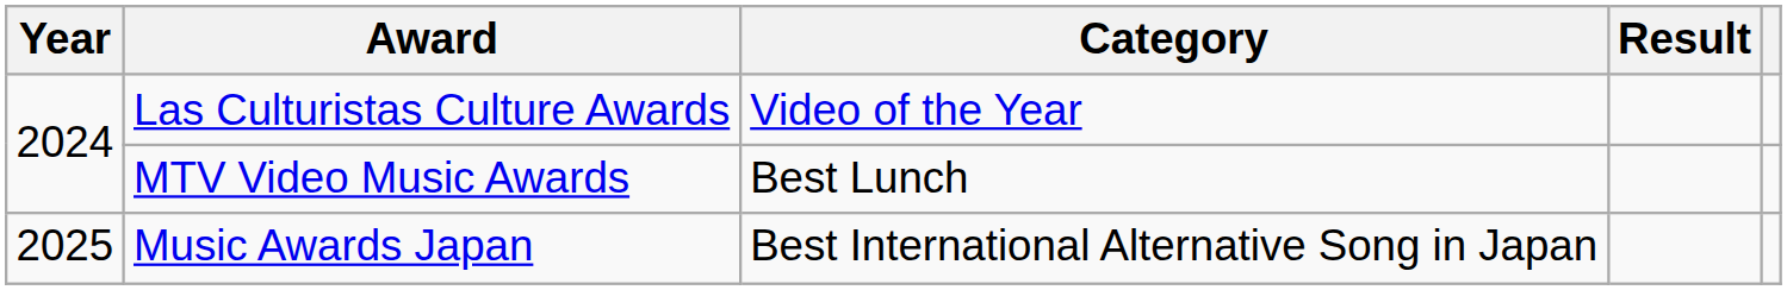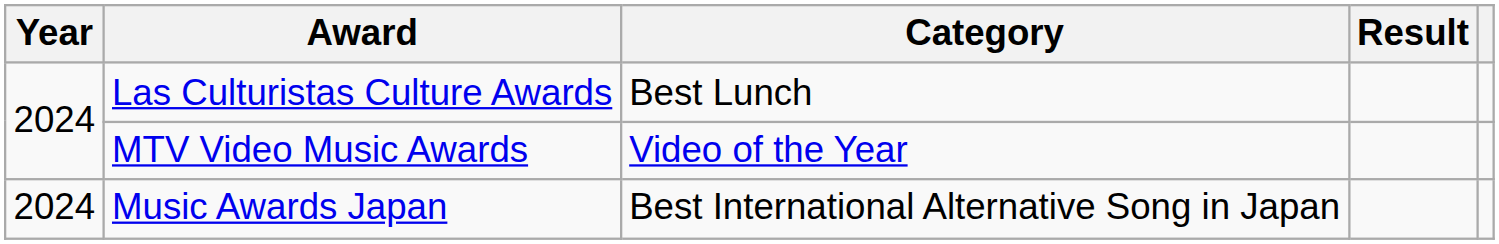 <table class="wikitable sortable plainrowheaders">
 <tr>
 <th scope="col">Year</th>
 <th scope="col">Award</th>
 <th scope="col">Category</th>
 <th scope="col">Result</th>
 <th class="unsortable"></th>
 </tr>
 <tr>
 <td rowspan="2" style="text-align:center">2024</td>
 <td><a href='#'>Las Culturistas Culture Awards</a></td>
+<td>Best Lunch</td>
+<td></td>
+<td style="text-align:center"></td>
+</tr>
+<tr>
+<td><a href='#'>MTV Video Music Awards</a></td>
 <td><a href='#'>Video of the Year</a></td>
 <td></td>
 <td style="text-align:center"></td>
 </tr>
 <tr>
-<td><a href='#'>MTV Video Music Awards</a></td>
-<td>Best Lunch</td>
-<td></td>
-<td style="text-align:center"></td>
-</tr>
-<tr>
-<td style="text-align:center">2025</td>
+<td style="text-align:center">2024</td>
 <td scope="row"><a href='#'>Music Awards Japan</a></td>
 <td>Best International Alternative Song in Japan</td>
 <td></td>
 <td style="text-align:center"></td>
 </tr>
 </table>
